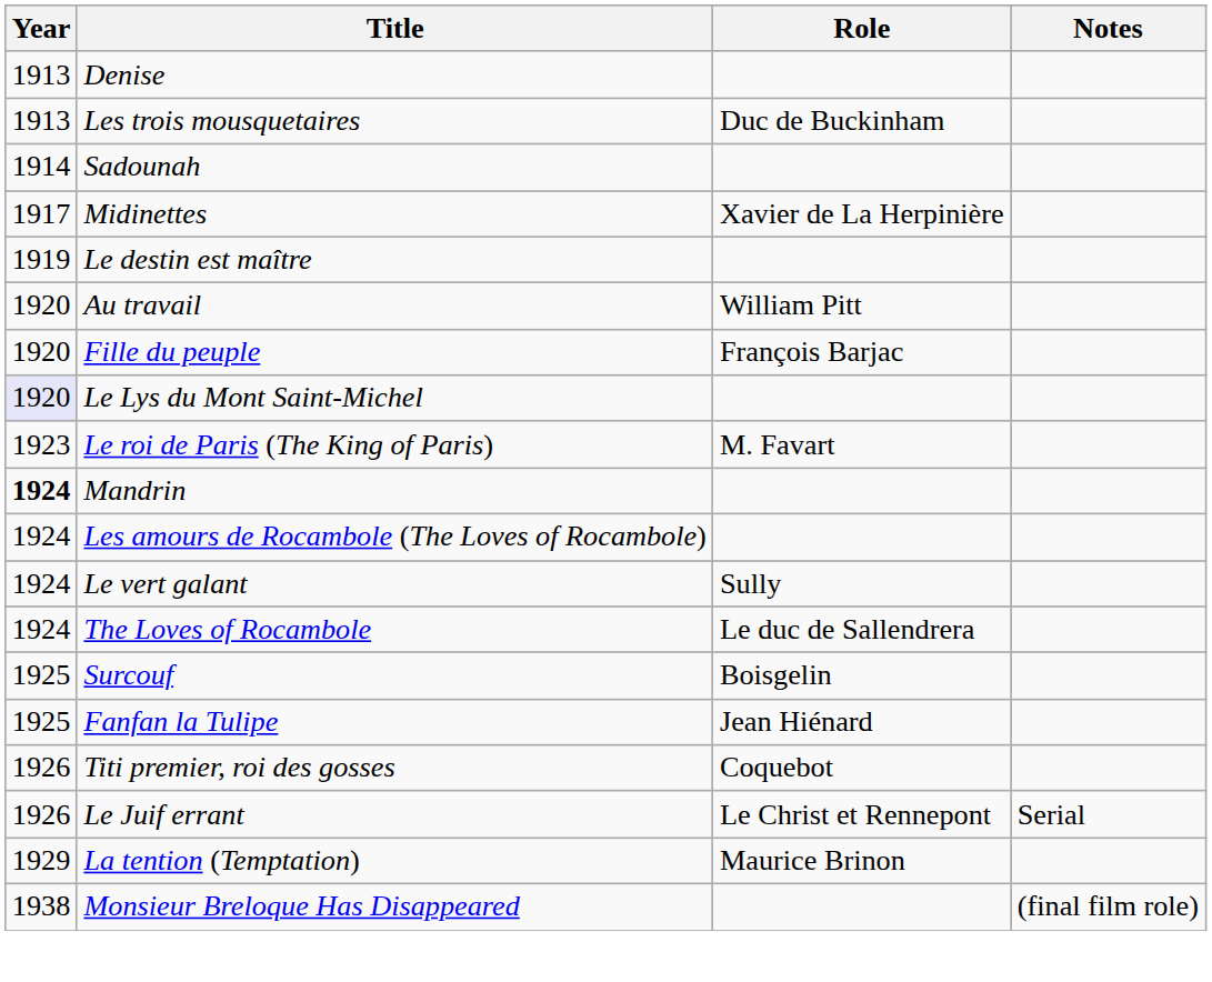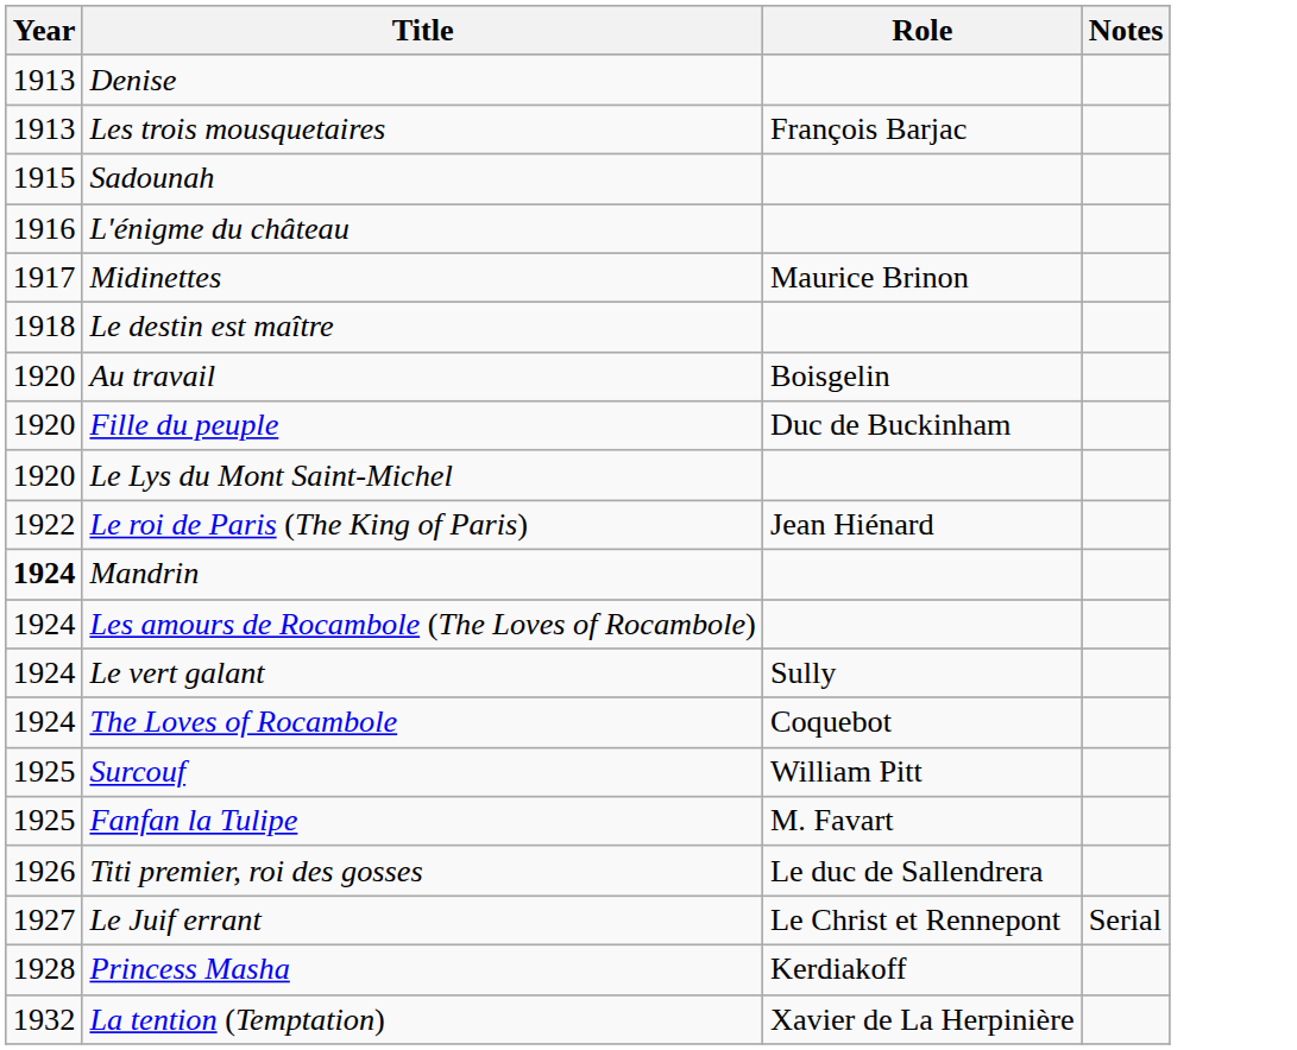 <table class="wikitable">
 <tr>
 <th>Year</th>
 <th>Title</th>
 <th>Role</th>
 <th>Notes</th>
 </tr>
 <tr>
 <td>1913</td>
 <td><em>Denise</em></td>
 <td></td>
 <td></td>
 </tr>
 <tr>
 <td>1913</td>
 <td><em>Les trois mousquetaires</em></td>
-<td>Duc de Buckinham</td>
+<td>François Barjac</td>
 <td></td>
 </tr>
 <tr>
-<td>1914</td>
+<td>1915</td>
 <td><em>Sadounah</em></td>
+<td></td>
+<td></td>
+</tr>
+<tr>
+<td>1916</td>
+<td><em>L'énigme du château</em></td>
 <td></td>
 <td></td>
 </tr>
 <tr>
 <td>1917</td>
 <td><em>Midinettes</em></td>
-<td>Xavier de La Herpinière</td>
+<td>Maurice Brinon</td>
 <td></td>
 </tr>
 <tr>
-<td>1919</td>
+<td>1918</td>
 <td><em>Le destin est maître</em></td>
 <td></td>
 <td></td>
 </tr>
 <tr>
 <td>1920</td>
 <td><em>Au travail</em></td>
-<td>William Pitt</td>
+<td>Boisgelin</td>
 <td></td>
 </tr>
 <tr>
 <td>1920</td>
 <td><em><a href='#'>Fille du peuple</a></em></td>
-<td>François Barjac</td>
+<td>Duc de Buckinham</td>
 <td></td>
 </tr>
 <tr>
-<td style="background: lavender;">1920</td>
+<td>1920</td>
 <td><em>Le Lys du Mont Saint-Michel</em></td>
 <td></td>
 <td></td>
 </tr>
 <tr>
-<td>1923</td>
+<td>1922</td>
 <td><em><a href='#'>Le roi de Paris</a></em> (<em>The King of Paris</em>)</td>
-<td>M. Favart</td>
+<td>Jean Hiénard</td>
 <td></td>
 </tr>
 <tr>
 <td><strong>1924</strong></td>
 <td><em>Mandrin</em></td>
 <td></td>
 <td></td>
 </tr>
 <tr>
 <td>1924</td>
 <td><em><a href='#'>Les amours de Rocambole</a></em> (<em>The Loves of Rocambole</em>)</td>
 <td></td>
 <td></td>
 </tr>
 <tr>
 <td>1924</td>
 <td><em>Le vert galant</em></td>
 <td>Sully</td>
 <td></td>
 </tr>
 <tr>
 <td>1924</td>
 <td><em><a href='#'>The Loves of Rocambole</a></em></td>
-<td>Le duc de Sallendrera</td>
+<td>Coquebot</td>
 <td></td>
 </tr>
 <tr>
 <td>1925</td>
 <td><em><a href='#'>Surcouf</a></em></td>
-<td>Boisgelin</td>
+<td>William Pitt</td>
 <td></td>
 </tr>
 <tr>
 <td>1925</td>
 <td><em><a href='#'>Fanfan la Tulipe</a></em></td>
-<td>Jean Hiénard</td>
+<td>M. Favart</td>
 <td></td>
 </tr>
 <tr>
 <td>1926</td>
 <td><em>Titi premier, roi des gosses</em></td>
-<td>Coquebot</td>
+<td>Le duc de Sallendrera</td>
 <td></td>
 </tr>
 <tr>
-<td>1926</td>
+<td>1927</td>
 <td><em>Le Juif errant</em></td>
 <td>Le Christ et Rennepont</td>
 <td>Serial</td>
 </tr>
 <tr>
-<td>1929</td>
-<td><em><a href='#'>La tention</a></em> (<em>Temptation</em>)</td>
-<td>Maurice Brinon</td>
+<td>1928</td>
+<td><em><a href='#'>Princess Masha</a></em></td>
+<td>Kerdiakoff</td>
 <td></td>
 </tr>
 <tr>
-<td>1938</td>
-<td><em><a href='#'>Monsieur Breloque Has Disappeared</a></em></td>
+<td>1932</td>
+<td><em><a href='#'>La tention</a></em> (<em>Temptation</em>)</td>
+<td>Xavier de La Herpinière</td>
 <td></td>
-<td>(final film role)</td>
 </tr>
 </table>
